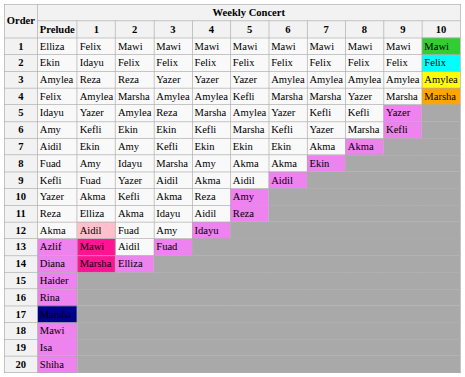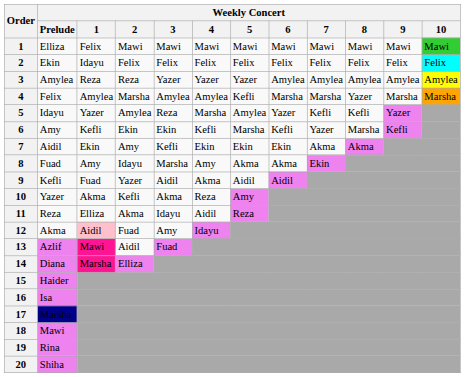 <table class="wikitable">
 <tr>
 <th rowspan=2>Order</th>
 <th colspan=11>Weekly Concert</th>
 </tr>
 <tr>
 <th>Prelude</th>
 <th width="50">1</th>
 <th width="50">2</th>
 <th width="50">3</th>
 <th width="50">4</th>
 <th width="50">5</th>
 <th width="50">6</th>
 <th width="50">7</th>
 <th width="50">8</th>
 <th width="50">9</th>
 <th width="50">10</th>
 </tr>
 <tr>
 <th>1</th>
 <td>Elliza</td>
 <td>Felix</td>
 <td>Mawi</td>
 <td>Mawi</td>
 <td>Mawi</td>
 <td>Mawi</td>
 <td>Mawi</td>
 <td>Mawi</td>
 <td>Mawi</td>
 <td>Mawi</td>
 <td style="background-color:limegreen;">Mawi</td>
 </tr>
 <tr>
 <th>2</th>
 <td>Ekin</td>
 <td>Idayu</td>
 <td>Felix</td>
 <td>Felix</td>
 <td>Felix</td>
 <td>Felix</td>
 <td>Felix</td>
 <td>Felix</td>
 <td>Felix</td>
 <td>Felix</td>
 <td style="background-color:cyan;">Felix</td>
 </tr>
 <tr>
 <th>3</th>
 <td>Amylea</td>
 <td>Reza</td>
 <td>Reza</td>
 <td>Yazer</td>
 <td>Yazer</td>
 <td>Yazer</td>
 <td>Amylea</td>
 <td>Amylea</td>
 <td>Amylea</td>
 <td>Amylea</td>
 <td style="background-color:yellow;">Amylea</td>
 </tr>
 <tr>
 <th>4</th>
 <td>Felix</td>
 <td>Amylea</td>
 <td>Marsha</td>
 <td>Amylea</td>
 <td>Amylea</td>
 <td>Kefli</td>
 <td>Marsha</td>
 <td>Marsha</td>
 <td>Yazer</td>
 <td>Marsha</td>
 <td style="background-color:orange;">Marsha</td>
 </tr>
 <tr>
 <th>5</th>
 <td>Idayu</td>
 <td>Yazer</td>
 <td>Amylea</td>
 <td>Reza</td>
 <td>Marsha</td>
 <td>Amylea</td>
 <td>Yazer</td>
 <td>Kefli</td>
 <td>Kefli</td>
 <td style="background-color:violet;">Yazer</td>
 <td bgcolor="darkgray" colspan="1"></td>
 </tr>
 <tr>
 <th>6</th>
 <td>Amy</td>
 <td>Kefli</td>
 <td>Ekin</td>
 <td>Ekin</td>
 <td>Kefli</td>
 <td>Marsha</td>
 <td>Kefli</td>
 <td>Yazer</td>
 <td>Marsha</td>
 <td style="background-color:violet;">Kefli</td>
 <td bgcolor="darkgray" colspan="1"></td>
 </tr>
 <tr>
 <th>7</th>
 <td>Aidil</td>
 <td>Ekin</td>
 <td>Amy</td>
 <td>Kefli</td>
 <td>Ekin</td>
 <td>Ekin</td>
 <td>Ekin</td>
 <td>Akma</td>
 <td style="background-color:violet;">Akma</td>
 <td bgcolor="darkgray" colspan="4"></td>
 </tr>
 <tr>
 <th>8</th>
 <td>Fuad</td>
 <td>Amy</td>
 <td>Idayu</td>
 <td>Marsha</td>
 <td>Amy</td>
 <td>Akma</td>
 <td>Akma</td>
 <td style="background-color:violet;">Ekin</td>
 <td bgcolor="darkgray" colspan="4"></td>
 </tr>
 <tr>
 <th>9</th>
 <td>Kefli</td>
 <td>Fuad</td>
 <td>Yazer</td>
 <td>Aidil</td>
 <td>Akma</td>
 <td>Aidil</td>
 <td style="background-color:violet;">Aidil</td>
 <td bgcolor="darkgray" colspan="5"></td>
 </tr>
 <tr>
 <th>10</th>
 <td>Yazer</td>
 <td>Akma</td>
 <td>Kefli</td>
 <td>Akma</td>
 <td>Reza</td>
 <td style="background-color:violet;">Amy</td>
 <td bgcolor="darkgray" colspan="6"></td>
 </tr>
 <tr>
 <th>11</th>
 <td>Reza</td>
 <td>Elliza</td>
 <td>Akma</td>
 <td>Idayu</td>
 <td>Aidil</td>
 <td style="background-color:violet;">Reza</td>
 <td bgcolor="darkgray" colspan="6"></td>
 </tr>
 <tr>
 <th>12</th>
 <td>Akma</td>
 <td bgcolor="pink">Aidil</td>
 <td>Fuad</td>
 <td>Amy</td>
 <td style="background-color:violet;">Idayu</td>
 <td bgcolor="darkgray" colspan="7"></td>
 </tr>
 <tr>
 <th>13</th>
 <td bgcolor="violet">Azlif</td>
 <td style="background-color:deeppink;">Mawi</td>
 <td>Aidil</td>
 <td style="background-color:violet;">Fuad</td>
 <td bgcolor="darkgray" colspan="8"></td>
 </tr>
 <tr>
 <th>14</th>
 <td bgcolor="violet">Diana</td>
 <td style="background-color:deeppink;">Marsha</td>
 <td style="background-color:violet;">Elliza</td>
 <td bgcolor="darkgray" colspan="9"></td>
 </tr>
 <tr>
 <th>15</th>
 <td bgcolor="violet">Haider</td>
 <td bgcolor="darkgray" colspan="10"></td>
 </tr>
 <tr>
 <th>16</th>
-<td bgcolor="violet">Rina</td>
+<td bgcolor="violet">Isa</td>
 <td bgcolor="darkgray" colspan="11"></td>
 </tr>
 <tr>
 <th>17</th>
 <td bgcolor="darkblue"><span>Marsha</span></td>
 <td bgcolor="darkgray" colspan="12"></td>
 </tr>
 <tr>
 <th>18</th>
 <td bgcolor="violet">Mawi</td>
 <td bgcolor="darkgray" colspan="13"></td>
 </tr>
 <tr>
 <th>19</th>
-<td bgcolor="violet">Isa</td>
+<td bgcolor="violet">Rina</td>
 <td bgcolor="darkgray" colspan="14"></td>
 </tr>
 <tr>
 <th>20</th>
 <td bgcolor="violet">Shiha</td>
 <td bgcolor="darkgray" colspan="15"></td>
 </tr>
 </table>
